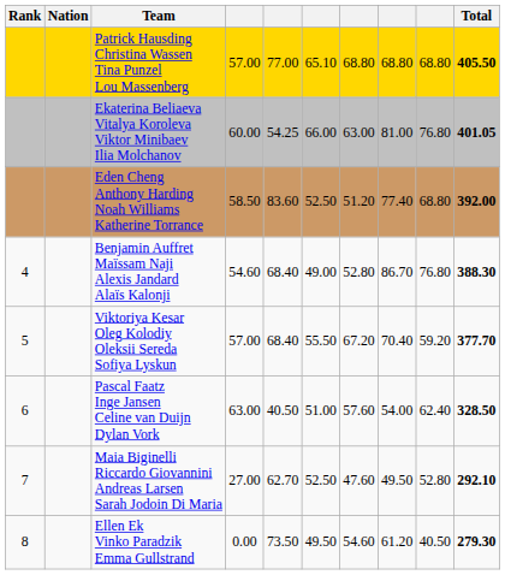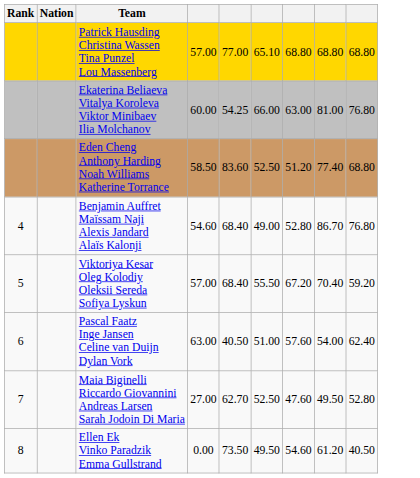 <table class="wikitable" style="text-align:center">
 <tr>
 <th>Rank</th>
 <th>Nation</th>
 <th>Team</th>
 <th></th>
 <th></th>
 <th></th>
 <th></th>
 <th></th>
 <th></th>
-<th>Total</th>
 </tr>
 <tr bgcolor=gold>
 <td></td>
 <td align=left></td>
 <td align=left><a href='#'>Patrick Hausding</a><br><a href='#'>Christina Wassen</a><br><a href='#'>Tina Punzel</a><br><a href='#'>Lou Massenberg</a></td>
 <td>57.00</td>
 <td>77.00</td>
 <td>65.10</td>
 <td>68.80</td>
 <td>68.80</td>
 <td>68.80</td>
-<td><strong>405.50</strong></td>
 </tr>
 <tr bgcolor=silver>
 <td></td>
 <td align=left></td>
 <td align=left><a href='#'>Ekaterina Beliaeva</a><br><a href='#'>Vitalya Koroleva</a><br><a href='#'>Viktor Minibaev</a><br><a href='#'>Ilia Molchanov</a></td>
 <td>60.00</td>
 <td>54.25</td>
 <td>66.00</td>
 <td>63.00</td>
 <td>81.00</td>
 <td>76.80</td>
-<td><strong>401.05</strong></td>
 </tr>
 <tr bgcolor=CC9966>
 <td></td>
 <td align=left></td>
 <td align=left><a href='#'>Eden Cheng</a><br><a href='#'>Anthony Harding</a><br><a href='#'>Noah Williams</a><br><a href='#'>Katherine Torrance</a></td>
 <td>58.50</td>
 <td>83.60</td>
 <td>52.50</td>
 <td>51.20</td>
 <td>77.40</td>
 <td>68.80</td>
-<td><strong>392.00</strong></td>
 </tr>
 <tr>
 <td>4</td>
 <td align=left></td>
 <td align=left><a href='#'>Benjamin Auffret</a><br><a href='#'>Maïssam Naji</a><br><a href='#'>Alexis Jandard</a><br><a href='#'>Alaïs Kalonji</a></td>
 <td>54.60</td>
 <td>68.40</td>
 <td>49.00</td>
 <td>52.80</td>
 <td>86.70</td>
 <td>76.80</td>
-<td><strong>388.30</strong></td>
 </tr>
 <tr>
 <td>5</td>
 <td align=left></td>
 <td align=left><a href='#'>Viktoriya Kesar</a><br><a href='#'>Oleg Kolodiy</a><br><a href='#'>Oleksii Sereda</a><br><a href='#'>Sofiya Lyskun</a></td>
 <td>57.00</td>
 <td>68.40</td>
 <td>55.50</td>
 <td>67.20</td>
 <td>70.40</td>
 <td>59.20</td>
-<td><strong>377.70</strong></td>
 </tr>
 <tr>
 <td>6</td>
 <td align=left></td>
 <td align=left><a href='#'>Pascal Faatz</a><br><a href='#'>Inge Jansen</a><br><a href='#'>Celine van Duijn</a><br><a href='#'>Dylan Vork</a></td>
 <td>63.00</td>
 <td>40.50</td>
 <td>51.00</td>
 <td>57.60</td>
 <td>54.00</td>
 <td>62.40</td>
-<td><strong>328.50</strong></td>
 </tr>
 <tr>
 <td>7</td>
 <td align=left></td>
 <td align=left><a href='#'>Maia Biginelli</a><br><a href='#'>Riccardo Giovannini</a><br><a href='#'>Andreas Larsen</a><br><a href='#'>Sarah Jodoin Di Maria</a></td>
 <td>27.00</td>
 <td>62.70</td>
 <td>52.50</td>
 <td>47.60</td>
 <td>49.50</td>
 <td>52.80</td>
-<td><strong>292.10</strong></td>
 </tr>
 <tr>
 <td>8</td>
 <td align=left></td>
 <td align=left><a href='#'>Ellen Ek</a><br><a href='#'>Vinko Paradzik</a><br><a href='#'>Emma Gullstrand</a></td>
 <td>0.00</td>
 <td>73.50</td>
 <td>49.50</td>
 <td>54.60</td>
 <td>61.20</td>
 <td>40.50</td>
-<td><strong>279.30</strong></td>
 </tr>
 </table>
